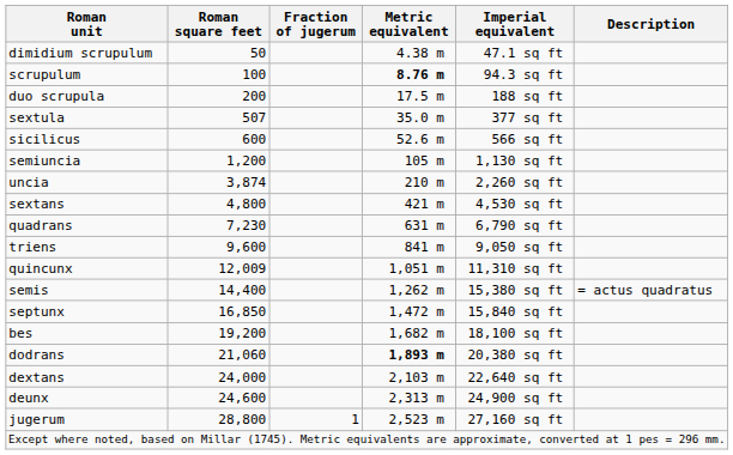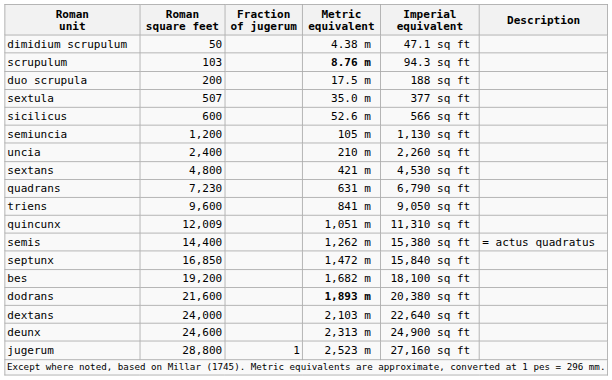 <table class="wikitable" style="margin: 1em auto 1em auto">
 <tr>
 <th>Roman<br>unit</th>
 <th>Roman<br>square feet</th>
 <th>Fraction<br>of jugerum</th>
 <th>Metric<br>equivalent</th>
 <th>Imperial<br>equivalent</th>
 <th>Description</th>
 </tr>
 <tr>
 <td>dimidium scrupulum</td>
 <td align="right">50</td>
 <td align="right"></td>
 <td align="right">4.38 m </td>
 <td align="right">47.1 sq ft </td>
 <td></td>
 </tr>
 <tr>
 <td>scrupulum</td>
-<td align="right">100</td>
+<td align="right">103</td>
 <td align="right"></td>
 <td align="right"><strong>8.76 m </strong></td>
 <td align="right">94.3 sq ft </td>
 <td></td>
 </tr>
 <tr>
 <td>duo scrupula</td>
 <td align="right">200</td>
 <td align="right"></td>
 <td align="right">17.5 m </td>
 <td align="right">188 sq ft </td>
 <td></td>
 </tr>
 <tr>
 <td>sextula</td>
 <td align="right">507</td>
 <td align="right"></td>
 <td align="right">35.0 m </td>
 <td align="right">377 sq ft </td>
 <td></td>
 </tr>
 <tr>
 <td>sicilicus</td>
 <td align="right">600</td>
 <td align="right"></td>
 <td align="right">52.6 m </td>
 <td align="right">566 sq ft </td>
 <td></td>
 </tr>
 <tr>
 <td>semiuncia</td>
 <td align="right">1,200</td>
 <td align="right"></td>
 <td align="right">105 m </td>
 <td align="right">1,130 sq ft </td>
 <td></td>
 </tr>
 <tr>
 <td>uncia</td>
-<td align="right">3,874</td>
+<td align="right">2,400</td>
 <td align="right"></td>
 <td align="right">210 m </td>
 <td align="right">2,260 sq ft </td>
 <td></td>
 </tr>
 <tr>
 <td>sextans</td>
 <td align="right">4,800</td>
 <td align="right"></td>
 <td align="right">421 m </td>
 <td align="right">4,530 sq ft </td>
 <td></td>
 </tr>
 <tr>
 <td>quadrans</td>
 <td align="right">7,230</td>
 <td align="right"></td>
 <td align="right">631 m </td>
 <td align="right">6,790 sq ft </td>
 <td></td>
 </tr>
 <tr>
 <td>triens</td>
 <td align="right">9,600</td>
 <td align="right"></td>
 <td align="right">841 m </td>
 <td align="right">9,050 sq ft </td>
 <td></td>
 </tr>
 <tr>
 <td>quincunx</td>
 <td align="right">12,009</td>
 <td align="right"></td>
 <td align="right">1,051 m </td>
 <td align="right">11,310 sq ft </td>
 <td></td>
 </tr>
 <tr>
 <td>semis</td>
 <td align="right">14,400</td>
 <td align="right"></td>
 <td align="right">1,262 m </td>
 <td align="right">15,380 sq ft </td>
 <td>= actus quadratus</td>
 </tr>
 <tr>
 <td>septunx</td>
 <td align="right">16,850</td>
 <td align="right"></td>
 <td align="right">1,472 m </td>
 <td align="right">15,840 sq ft </td>
 <td></td>
 </tr>
 <tr>
 <td>bes</td>
 <td align="right">19,200</td>
 <td align="right"></td>
 <td align="right">1,682 m </td>
 <td align="right">18,100 sq ft </td>
 <td></td>
 </tr>
 <tr>
 <td>dodrans</td>
-<td align="right">21,060</td>
+<td align="right">21,600</td>
 <td align="right"></td>
 <td align="right"><strong>1,893 m </strong></td>
 <td align="right">20,380 sq ft </td>
 <td></td>
 </tr>
 <tr>
 <td>dextans</td>
 <td align="right">24,000</td>
 <td align="right"></td>
 <td align="right">2,103 m </td>
 <td align="right">22,640 sq ft </td>
 <td></td>
 </tr>
 <tr>
 <td>deunx</td>
 <td align="right">24,600</td>
 <td align="right"></td>
 <td align="right">2,313 m </td>
 <td align="right">24,900 sq ft </td>
 <td></td>
 </tr>
 <tr>
 <td>jugerum</td>
 <td align="right">28,800</td>
 <td align="right">1</td>
 <td align="right">2,523 m </td>
 <td align="right">27,160 sq ft </td>
 <td></td>
 </tr>
 <tr>
 <td colspan=6 style= "font-size:smaller">Except where noted, based on Millar (1745). Metric equivalents are approximate, converted at 1 pes = 296 mm.</td>
 </tr>
 </table>
